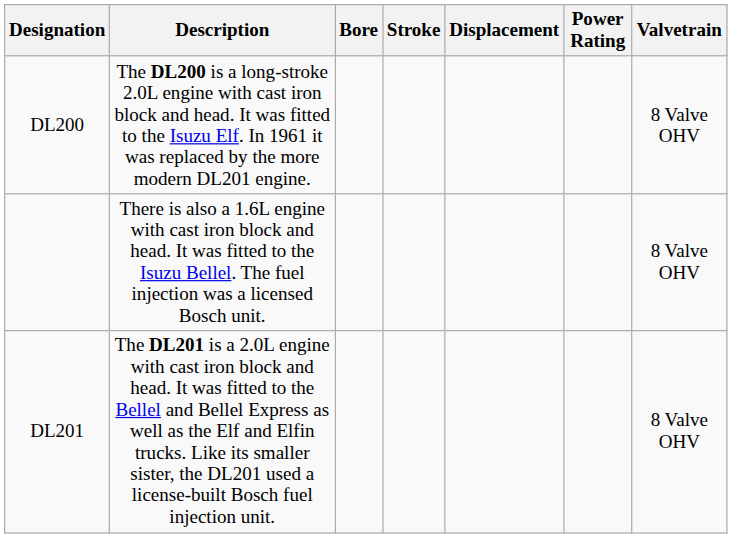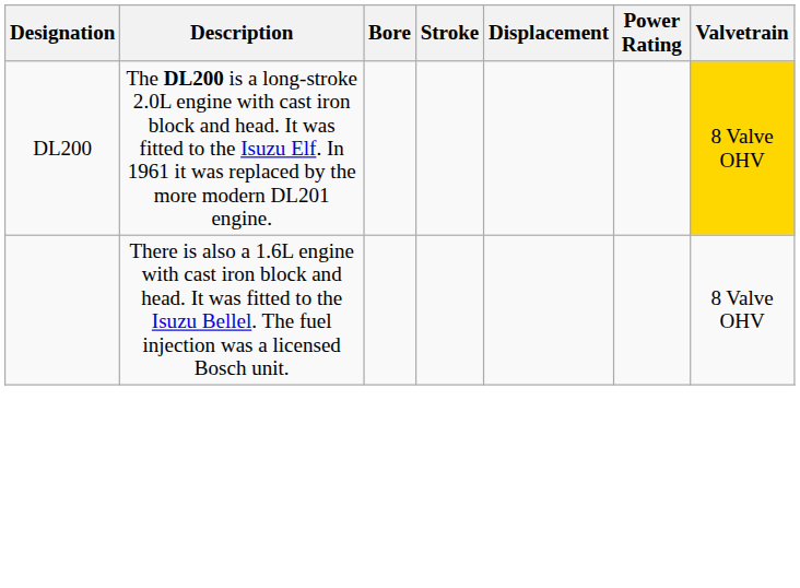 <table class="wikitable" style="text-align: center;">
 <tr>
 <th>Designation</th>
 <th>Description</th>
 <th>Bore</th>
 <th>Stroke</th>
 <th>Displacement</th>
 <th>Power Rating</th>
 <th>Valvetrain</th>
 </tr>
 <tr>
 <td>DL200</td>
 <td>The <strong>DL200</strong> is a long-stroke 2.0L engine with cast iron block and head. It was fitted to the <a href='#'>Isuzu Elf</a>. In 1961 it was replaced by the more modern DL201 engine.</td>
 <td></td>
 <td></td>
 <td></td>
 <td> <br> </td>
-<td>8 Valve OHV</td>
+<td style="background: gold;">8 Valve OHV</td>
 </tr>
 <tr>
 <td></td>
 <td>There is also a 1.6L engine with cast iron block and head. It was fitted to the <a href='#'>Isuzu Bellel</a>. The fuel injection was a licensed Bosch unit.</td>
 <td></td>
 <td></td>
 <td></td>
 <td> <br> </td>
 <td>8 Valve OHV</td>
 </tr>
-<tr>
-<td>DL201</td>
-<td>The <strong>DL201</strong> is a 2.0L engine with cast iron block and head. It was fitted to the <a href='#'>Bellel</a> and Bellel Express as well as the Elf and Elfin trucks. Like its smaller sister, the DL201 used a license-built Bosch fuel injection unit.</td>
-<td></td>
-<td></td>
-<td></td>
-<td> <br> </td>
-<td>8 Valve OHV</td>
-</tr>
 </table>
